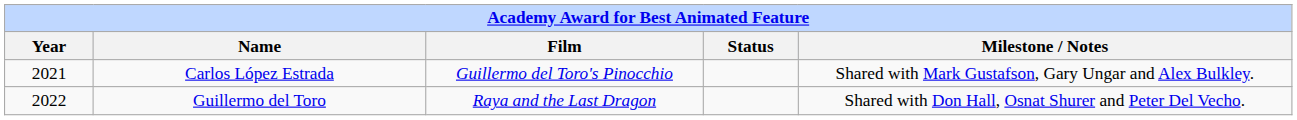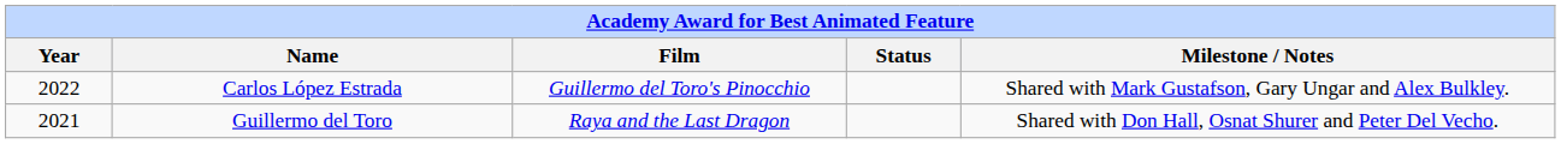 <table class="wikitable" style="text-align: center">
 <tr ---- bgcolor="#bfd7ff">
 <td colspan=7 align=center><strong><a href='#'>Academy Award for Best Animated Feature</a></strong></td>
 </tr>
 <tr ---- bgcolor="#ebf5ff">
 <th width="75">Year</th>
 <th width="300">Name</th>
 <th width="250">Film</th>
 <th width="80">Status</th>
 <th width="450">Milestone / Notes</th>
 </tr>
 <tr>
-<td style="text-align: center">2021</td>
+<td style="text-align: center">2022</td>
 <td><a href='#'>Carlos López Estrada</a></td>
 <td><em><a href='#'>Guillermo del Toro's Pinocchio</a></em></td>
 <td></td>
 <td>Shared with <a href='#'>Mark Gustafson</a>, Gary Ungar and <a href='#'>Alex Bulkley</a>.</td>
 </tr>
 <tr>
-<td>2022</td>
+<td>2021</td>
 <td><a href='#'>Guillermo del Toro</a></td>
 <td><em><a href='#'>Raya and the Last Dragon</a></em></td>
 <td></td>
 <td>Shared with <a href='#'>Don Hall</a>, <a href='#'>Osnat Shurer</a> and <a href='#'>Peter Del Vecho</a>.</td>
 </tr>
 </table>
